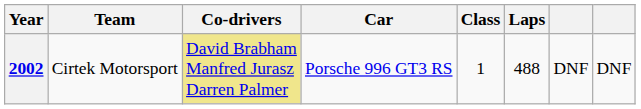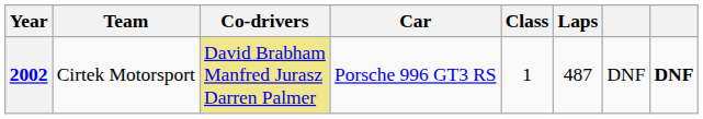 <table class="wikitable" style="text-align:center; font-size:90%">
 <tr>
 <th>Year</th>
 <th>Team</th>
 <th>Co-drivers</th>
 <th>Car</th>
 <th>Class</th>
 <th>Laps</th>
 <th></th>
 <th></th>
 </tr>
 <tr>
 <th><a href='#'>2002</a></th>
 <td align="left"> Cirtek Motorsport</td>
 <td align="left" style="background: khaki;"> <a href='#'>David Brabham</a><br> <a href='#'>Manfred Jurasz</a><br> <a href='#'>Darren Palmer</a></td>
 <td align="left"><a href='#'>Porsche 996 GT3 RS</a></td>
 <td>1</td>
-<td>488</td>
+<td>487</td>
 <td>DNF</td>
-<td>DNF</td>
+<td><strong>DNF</strong></td>
 </tr>
 </table>
